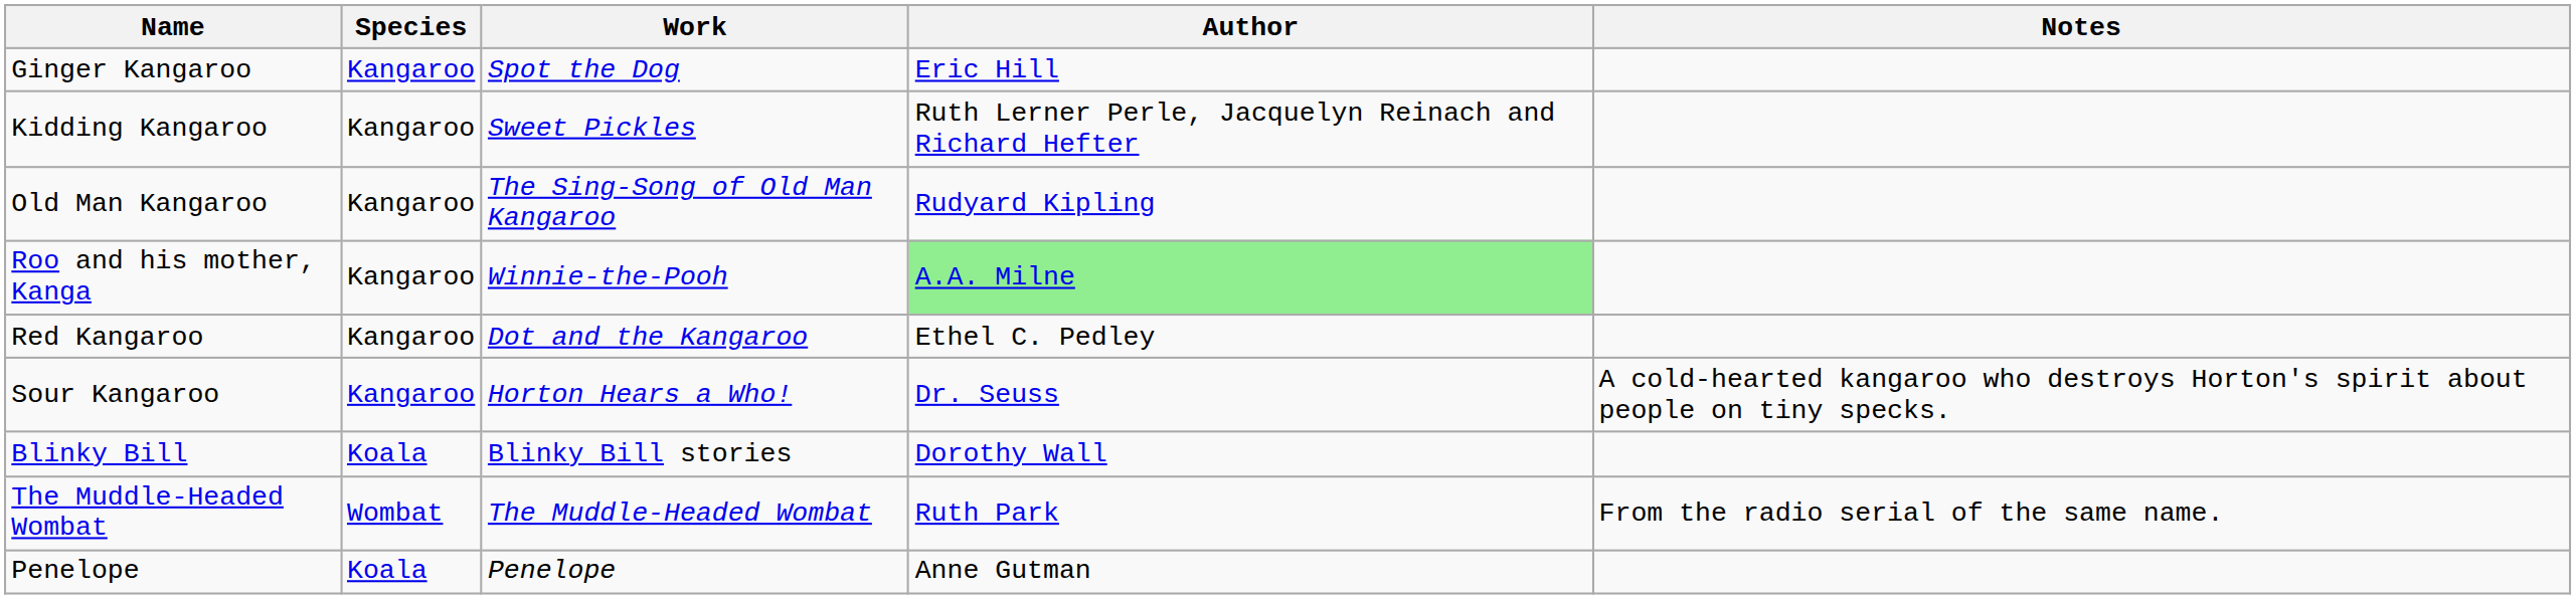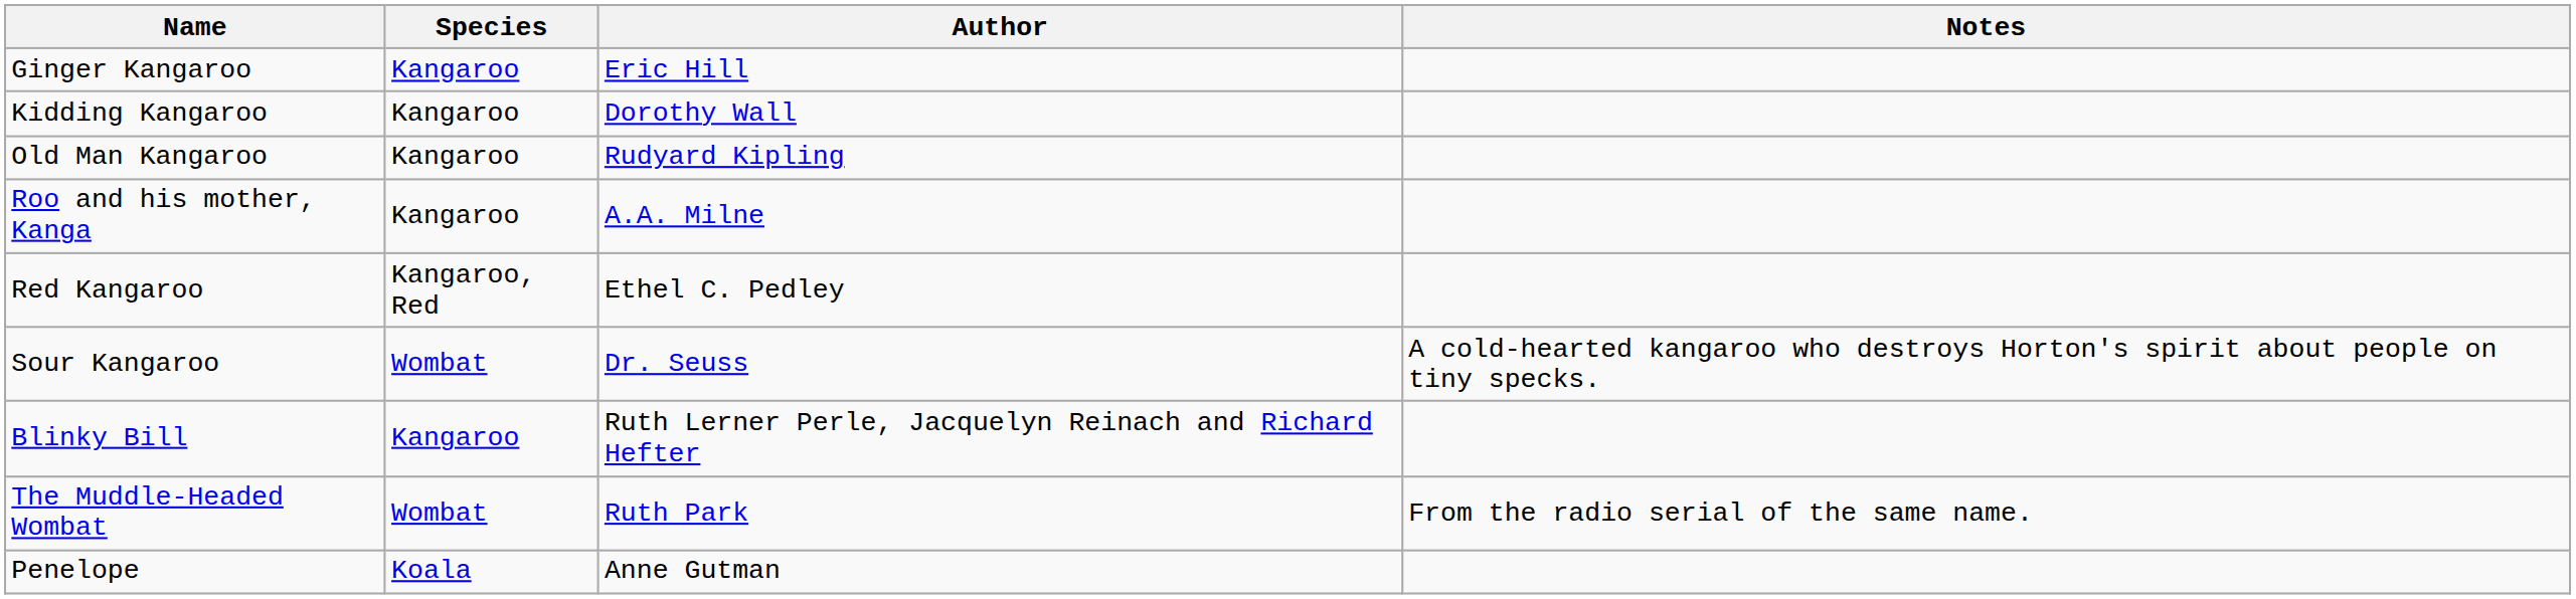 <table class="wikitable sortable">
 <tr>
 <th>Name</th>
 <th>Species</th>
-<th>Work</th>
 <th>Author</th>
 <th>Notes</th>
 </tr>
 <tr>
 <td>Ginger Kangaroo</td>
 <td><a href='#'>Kangaroo</a></td>
-<td><em><a href='#'>Spot the Dog</a></em></td>
 <td><a href='#'>Eric Hill</a></td>
 <td></td>
 </tr>
 <tr>
 <td>Kidding Kangaroo</td>
 <td>Kangaroo</td>
-<td><em><a href='#'>Sweet Pickles</a></em></td>
-<td>Ruth Lerner Perle, Jacquelyn Reinach and <a href='#'>Richard Hefter</a></td>
+<td><a href='#'>Dorothy Wall</a></td>
 <td></td>
 </tr>
 <tr>
 <td>Old Man Kangaroo</td>
 <td>Kangaroo</td>
-<td><em><a href='#'>The Sing-Song of Old Man Kangaroo</a></em></td>
 <td><a href='#'>Rudyard Kipling</a></td>
 <td><br></td>
 </tr>
 <tr>
 <td><a href='#'>Roo</a> and his mother, <a href='#'>Kanga</a></td>
 <td>Kangaroo</td>
-<td><em><a href='#'>Winnie-the-Pooh</a></em></td>
-<td style="background: lightgreen;"><a href='#'>A.A. Milne</a></td>
+<td><a href='#'>A.A. Milne</a></td>
 <td></td>
 </tr>
 <tr>
 <td>Red Kangaroo</td>
-<td>Kangaroo</td>
-<td><em><a href='#'>Dot and the Kangaroo</a></em></td>
+<td>Kangaroo, Red</td>
 <td>Ethel C. Pedley</td>
 <td></td>
 </tr>
 <tr>
 <td>Sour Kangaroo</td>
-<td><a href='#'>Kangaroo</a></td>
-<td><em><a href='#'>Horton Hears a Who!</a></em></td>
+<td><a href='#'>Wombat</a></td>
 <td><a href='#'>Dr. Seuss</a></td>
 <td>A cold-hearted kangaroo who destroys Horton's spirit about people on tiny specks.</td>
 </tr>
 <tr>
 <td><a href='#'>Blinky Bill</a></td>
-<td><a href='#'>Koala</a></td>
-<td><a href='#'>Blinky Bill</a> stories</td>
-<td><a href='#'>Dorothy Wall</a></td>
+<td><a href='#'>Kangaroo</a></td>
+<td>Ruth Lerner Perle, Jacquelyn Reinach and <a href='#'>Richard Hefter</a></td>
 <td></td>
 </tr>
 <tr>
 <td><a href='#'>The Muddle-Headed Wombat</a></td>
 <td><a href='#'>Wombat</a></td>
-<td><em><a href='#'>The Muddle-Headed Wombat</a></em></td>
 <td><a href='#'>Ruth Park</a></td>
 <td>From the radio serial of the same name.</td>
 </tr>
 <tr>
 <td>Penelope</td>
 <td><a href='#'>Koala</a></td>
-<td><em>Penelope</em></td>
 <td>Anne Gutman</td>
 <td></td>
 </tr>
 </table>
